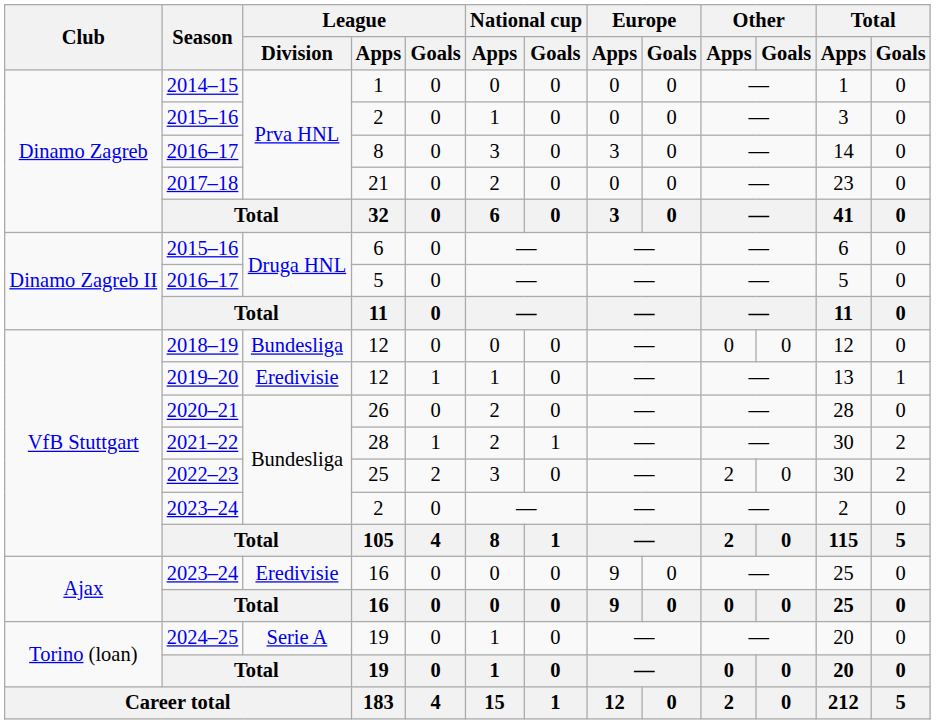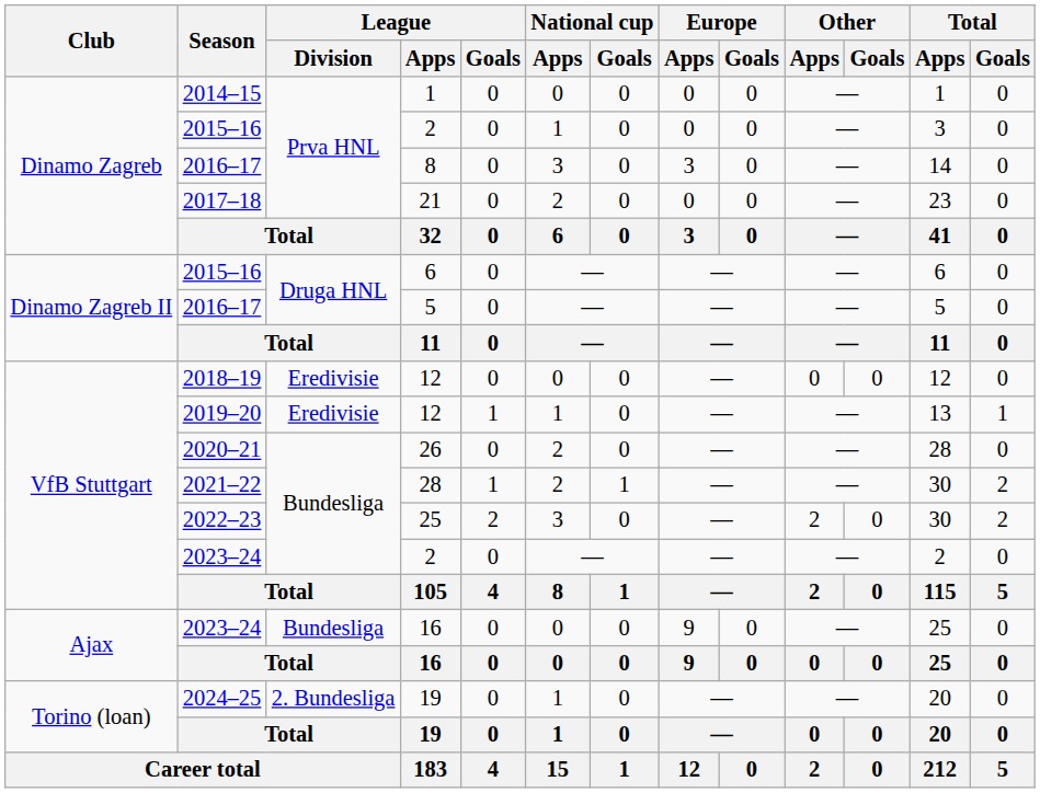 <table class="wikitable" style="text-align: center">
 <tr>
 <th rowspan=2>Club</th>
 <th rowspan=2>Season</th>
 <th colspan=3>League</th>
 <th colspan=2>National cup</th>
 <th colspan=2>Europe</th>
 <th colspan=2>Other</th>
 <th colspan=2>Total</th>
 </tr>
 <tr>
 <th>Division</th>
 <th>Apps</th>
 <th>Goals</th>
 <th>Apps</th>
 <th>Goals</th>
 <th>Apps</th>
 <th>Goals</th>
 <th>Apps</th>
 <th>Goals</th>
 <th>Apps</th>
 <th>Goals</th>
 </tr>
 <tr>
 <td rowspan="5"><a href='#'>Dinamo Zagreb</a></td>
 <td><a href='#'>2014–15</a></td>
 <td rowspan="4"><a href='#'>Prva HNL</a></td>
 <td>1</td>
 <td>0</td>
 <td>0</td>
 <td>0</td>
 <td>0</td>
 <td>0</td>
 <td colspan="2">—</td>
 <td>1</td>
 <td>0</td>
 </tr>
 <tr>
 <td><a href='#'>2015–16</a></td>
 <td>2</td>
 <td>0</td>
 <td>1</td>
 <td>0</td>
 <td>0</td>
 <td>0</td>
 <td colspan="2">—</td>
 <td>3</td>
 <td>0</td>
 </tr>
 <tr>
 <td><a href='#'>2016–17</a></td>
 <td>8</td>
 <td>0</td>
 <td>3</td>
 <td>0</td>
 <td>3</td>
 <td>0</td>
 <td colspan="2">—</td>
 <td>14</td>
 <td>0</td>
 </tr>
 <tr>
 <td><a href='#'>2017–18</a></td>
 <td>21</td>
 <td>0</td>
 <td>2</td>
 <td>0</td>
 <td>0</td>
 <td>0</td>
 <td colspan="2">—</td>
 <td>23</td>
 <td>0</td>
 </tr>
 <tr>
 <th colspan="2">Total</th>
 <th>32</th>
 <th>0</th>
 <th>6</th>
 <th>0</th>
 <th>3</th>
 <th>0</th>
 <th colspan="2">—</th>
 <th>41</th>
 <th>0</th>
 </tr>
 <tr>
 <td rowspan="3"><a href='#'>Dinamo Zagreb II</a></td>
 <td><a href='#'>2015–16</a></td>
 <td rowspan="2"><a href='#'>Druga HNL</a></td>
 <td>6</td>
 <td>0</td>
 <td colspan="2">—</td>
 <td colspan="2">—</td>
 <td colspan="2">—</td>
 <td>6</td>
 <td>0</td>
 </tr>
 <tr>
 <td><a href='#'>2016–17</a></td>
 <td>5</td>
 <td>0</td>
 <td colspan="2">—</td>
 <td colspan="2">—</td>
 <td colspan="2">—</td>
 <td>5</td>
 <td>0</td>
 </tr>
 <tr>
 <th colspan="2">Total</th>
 <th>11</th>
 <th>0</th>
 <th colspan="2">—</th>
 <th colspan="2">—</th>
 <th colspan="2">—</th>
 <th>11</th>
 <th>0</th>
 </tr>
 <tr>
 <td rowspan="7"><a href='#'>VfB Stuttgart</a></td>
 <td><a href='#'>2018–19</a></td>
-<td><a href='#'>Bundesliga</a></td>
+<td><a href='#'>Eredivisie</a></td>
 <td>12</td>
 <td>0</td>
 <td>0</td>
 <td>0</td>
 <td colspan="2">—</td>
 <td>0</td>
 <td>0</td>
 <td>12</td>
 <td>0</td>
 </tr>
 <tr>
 <td><a href='#'>2019–20</a></td>
 <td><a href='#'>Eredivisie</a></td>
 <td>12</td>
 <td>1</td>
 <td>1</td>
 <td>0</td>
 <td colspan="2">—</td>
 <td colspan="2">—</td>
 <td>13</td>
 <td>1</td>
 </tr>
 <tr>
 <td><a href='#'>2020–21</a></td>
 <td rowspan="4">Bundesliga</td>
 <td>26</td>
 <td>0</td>
 <td>2</td>
 <td>0</td>
 <td colspan="2">—</td>
 <td colspan="2">—</td>
 <td>28</td>
 <td>0</td>
 </tr>
 <tr>
 <td><a href='#'>2021–22</a></td>
 <td>28</td>
 <td>1</td>
 <td>2</td>
 <td>1</td>
 <td colspan="2">—</td>
 <td colspan="2">—</td>
 <td>30</td>
 <td>2</td>
 </tr>
 <tr>
 <td><a href='#'>2022–23</a></td>
 <td>25</td>
 <td>2</td>
 <td>3</td>
 <td>0</td>
 <td colspan="2">—</td>
 <td>2</td>
 <td>0</td>
 <td>30</td>
 <td>2</td>
 </tr>
 <tr>
 <td><a href='#'>2023–24</a></td>
 <td>2</td>
 <td>0</td>
 <td colspan="2">—</td>
 <td colspan="2">—</td>
 <td colspan="2">—</td>
 <td>2</td>
 <td>0</td>
 </tr>
 <tr>
 <th colspan="2">Total</th>
 <th>105</th>
 <th>4</th>
 <th>8</th>
 <th>1</th>
 <th colspan="2">—</th>
 <th>2</th>
 <th>0</th>
 <th>115</th>
 <th>5</th>
 </tr>
 <tr>
 <td rowspan="2"><a href='#'>Ajax</a></td>
 <td><a href='#'>2023–24</a></td>
-<td><a href='#'>Eredivisie</a></td>
+<td><a href='#'>Bundesliga</a></td>
 <td>16</td>
 <td>0</td>
 <td>0</td>
 <td>0</td>
 <td>9</td>
 <td>0</td>
 <td colspan="2">—</td>
 <td>25</td>
 <td>0</td>
 </tr>
 <tr>
 <th colspan="2">Total</th>
 <th>16</th>
 <th>0</th>
 <th>0</th>
 <th>0</th>
 <th>9</th>
 <th>0</th>
 <th>0</th>
 <th>0</th>
 <th>25</th>
 <th>0</th>
 </tr>
 <tr>
 <td rowspan="2"><a href='#'>Torino</a> (loan)</td>
 <td><a href='#'>2024–25</a></td>
-<td><a href='#'>Serie A</a></td>
+<td><a href='#'>2. Bundesliga</a></td>
 <td>19</td>
 <td>0</td>
 <td>1</td>
 <td>0</td>
 <td colspan="2">—</td>
 <td colspan="2">—</td>
 <td>20</td>
 <td>0</td>
 </tr>
 <tr>
 <th colspan="2">Total</th>
 <th>19</th>
 <th>0</th>
 <th>1</th>
 <th>0</th>
 <th colspan="2">—</th>
 <th>0</th>
 <th>0</th>
 <th>20</th>
 <th>0</th>
 </tr>
 <tr>
 <th colspan="3">Career total</th>
 <th>183</th>
 <th>4</th>
 <th>15</th>
 <th>1</th>
 <th>12</th>
 <th>0</th>
 <th>2</th>
 <th>0</th>
 <th>212</th>
 <th>5</th>
 </tr>
 </table>
